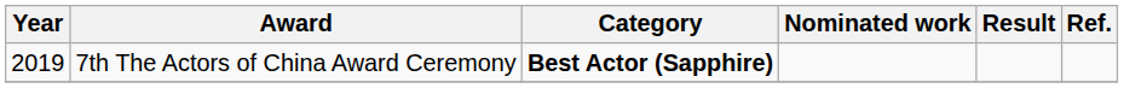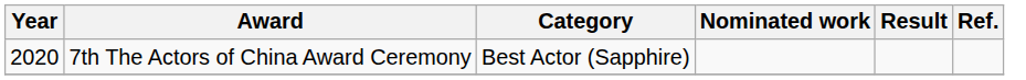 <table class="wikitable">
 <tr>
 <th>Year</th>
 <th>Award</th>
 <th>Category</th>
 <th>Nominated work</th>
 <th>Result</th>
 <th>Ref.</th>
 </tr>
 <tr>
-<td>2019</td>
+<td>2020</td>
 <td>7th The Actors of China Award Ceremony</td>
-<td><strong>Best Actor (Sapphire)</strong></td>
+<td>Best Actor (Sapphire)</td>
 <td></td>
 <td></td>
 <td></td>
 </tr>
 <tr>
 </tr>
 </table>
